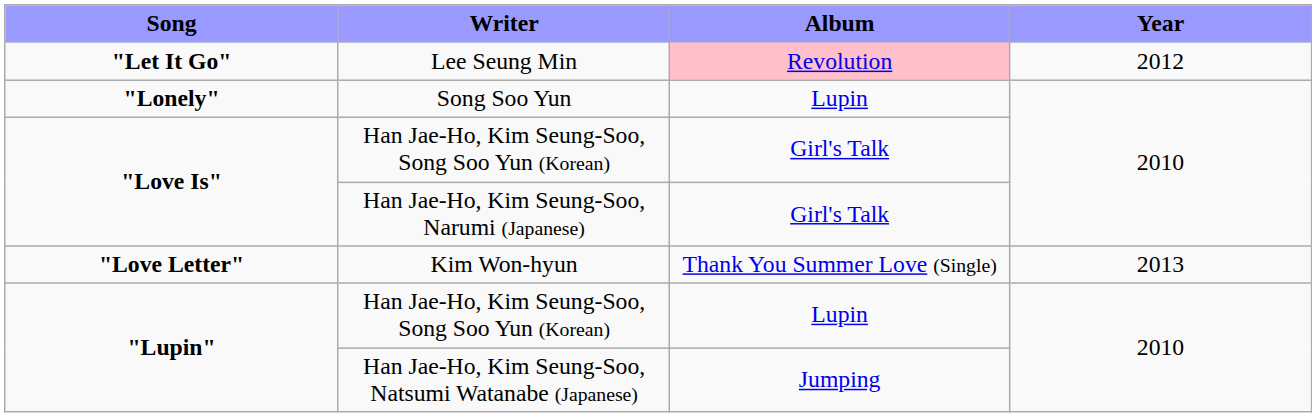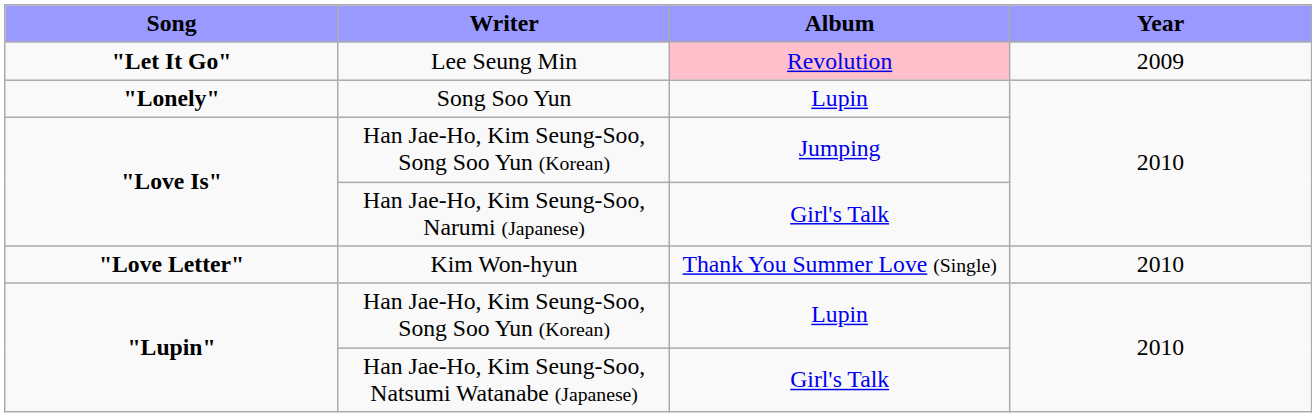 <table class="wikitable" style="margin:0.5em auto; clear:both; text-align:center; width:100%">
 <tr>
 <th width="500" style="background: #99F;">Song</th>
 <th width="500" style="background: #99F;">Writer</th>
 <th width="500" style="background: #99F;">Album</th>
 <th width="500" style="background: #99F;">Year</th>
 </tr>
 <tr>
 <td><strong>"Let It Go"</strong></td>
 <td>Lee Seung Min</td>
 <td style="background: pink;"><a href='#'>Revolution</a></td>
-<td>2012</td>
+<td>2009</td>
 </tr>
 <tr>
 <td><strong>"Lonely"</strong></td>
 <td>Song Soo Yun</td>
 <td><a href='#'>Lupin</a></td>
 <td rowspan="3">2010</td>
 </tr>
 <tr>
 <td rowspan="2"><strong>"Love Is"</strong></td>
 <td>Han Jae-Ho, Kim Seung-Soo, Song Soo Yun <small>(Korean)</small></td>
-<td><a href='#'>Girl's Talk</a></td>
+<td><a href='#'>Jumping</a></td>
 </tr>
 <tr>
 <td>Han Jae-Ho, Kim Seung-Soo, Narumi <small>(Japanese)</small></td>
 <td><a href='#'>Girl's Talk</a></td>
 </tr>
 <tr>
 <td><strong>"Love Letter"</strong></td>
 <td>Kim Won-hyun</td>
 <td><a href='#'>Thank You Summer Love</a> <small>(Single)</small></td>
-<td rowspan="1">2013</td>
+<td rowspan="1">2010</td>
 </tr>
 <tr>
 <td rowspan="2"><strong>"Lupin"</strong></td>
 <td>Han Jae-Ho, Kim Seung-Soo, Song Soo Yun <small>(Korean)</small><br></td>
 <td><a href='#'>Lupin</a></td>
 <td rowspan="2">2010</td>
 </tr>
 <tr>
 <td>Han Jae-Ho, Kim Seung-Soo, Natsumi Watanabe <small>(Japanese)</small></td>
-<td><a href='#'>Jumping</a></td>
+<td><a href='#'>Girl's Talk</a></td>
 </tr>
 </table>
